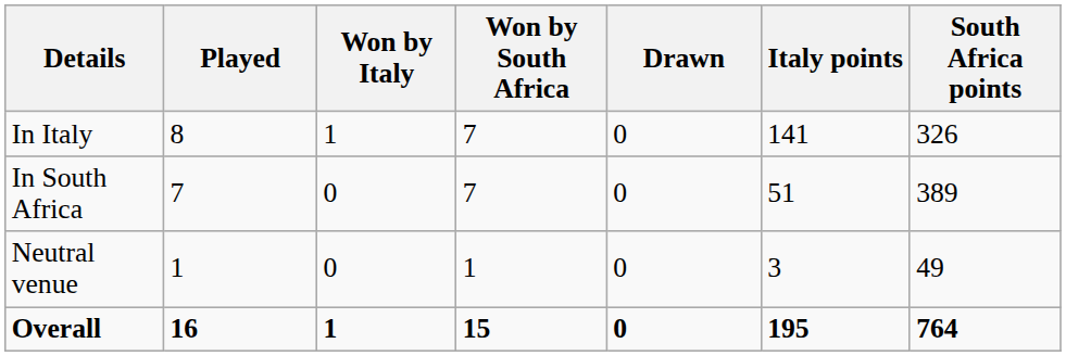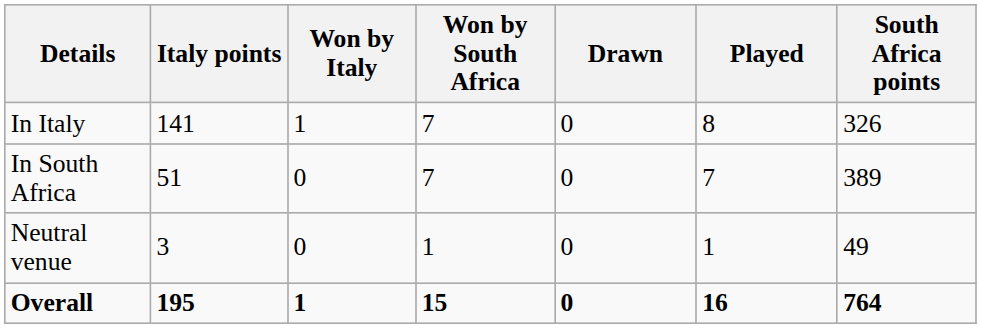 <table class="wikitable sortable">
 <tr>
 <th width="125">Details</th>
-<th width="125">Played</th>
+<th width="125">Italy points</th>
 <th width="125">Won by<br>Italy</th>
 <th width="125">Won by<br>South Africa</th>
 <th width="125">Drawn</th>
-<th width="125">Italy points</th>
+<th width="125">Played</th>
 <th width="125">South Africa points</th>
 </tr>
 <tr>
 <td>In Italy</td>
-<td>8</td>
+<td>141</td>
 <td>1</td>
 <td>7</td>
 <td>0</td>
-<td>141</td>
+<td>8</td>
 <td>326</td>
 </tr>
 <tr>
 <td>In South Africa</td>
+<td>51</td>
+<td>0</td>
 <td>7</td>
 <td>0</td>
 <td>7</td>
-<td>0</td>
-<td>51</td>
 <td>389</td>
 </tr>
 <tr>
 <td>Neutral venue</td>
+<td>3</td>
+<td>0</td>
 <td>1</td>
 <td>0</td>
 <td>1</td>
-<td>0</td>
-<td>3</td>
 <td>49</td>
 </tr>
 <tr>
 <td><strong>Overall</strong></td>
-<td><strong>16</strong></td>
+<td><strong>195</strong></td>
 <td><strong>1</strong></td>
 <td><strong>15</strong></td>
 <td><strong>0</strong></td>
-<td><strong>195</strong></td>
+<td><strong>16</strong></td>
 <td><strong>764</strong></td>
 </tr>
 </table>
